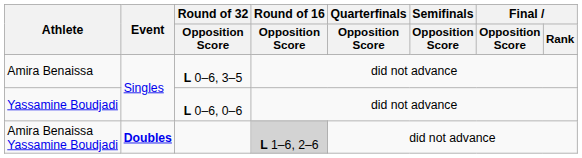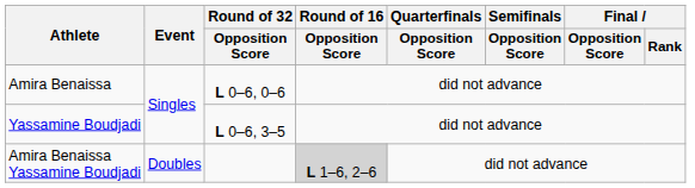 <table class=wikitable style="font-size:90%">
 <tr>
 <th rowspan="2">Athlete</th>
 <th rowspan="2">Event</th>
 <th>Round of 32</th>
 <th>Round of 16</th>
 <th>Quarterfinals</th>
 <th>Semifinals</th>
 <th colspan=2>Final / </th>
 </tr>
 <tr style="font-size:95%">
 <th>Opposition<br>Score</th>
 <th>Opposition<br>Score</th>
 <th>Opposition<br>Score</th>
 <th>Opposition<br>Score</th>
 <th>Opposition<br>Score</th>
 <th>Rank</th>
 </tr>
 <tr align=center>
 <td align=left>Amira Benaissa</td>
 <td align=left rowspan=2><a href='#'>Singles</a></td>
+<td><br><strong>L</strong> 0–6, 0–6</td>
+<td colspan=5>did not advance</td>
+</tr>
+<tr align=center>
+<td align=left><a href='#'>Yassamine Boudjadi</a></td>
 <td><br><strong>L</strong> 0–6, 3–5</td>
 <td colspan=5>did not advance</td>
 </tr>
 <tr align=center>
-<td align=left><a href='#'>Yassamine Boudjadi</a></td>
-<td><br><strong>L</strong> 0–6, 0–6</td>
-<td colspan=5>did not advance</td>
-</tr>
-<tr align=center>
 <td align=left>Amira Benaissa<br><a href='#'>Yassamine Boudjadi</a></td>
-<td align=left><strong><a href='#'>Doubles</a></strong></td>
+<td align=left><a href='#'>Doubles</a></td>
 <td></td>
 <td style="background: lightgrey;"><br><strong>L</strong> 1–6, 2–6</td>
 <td colspan=4>did not advance</td>
 </tr>
 </table>
